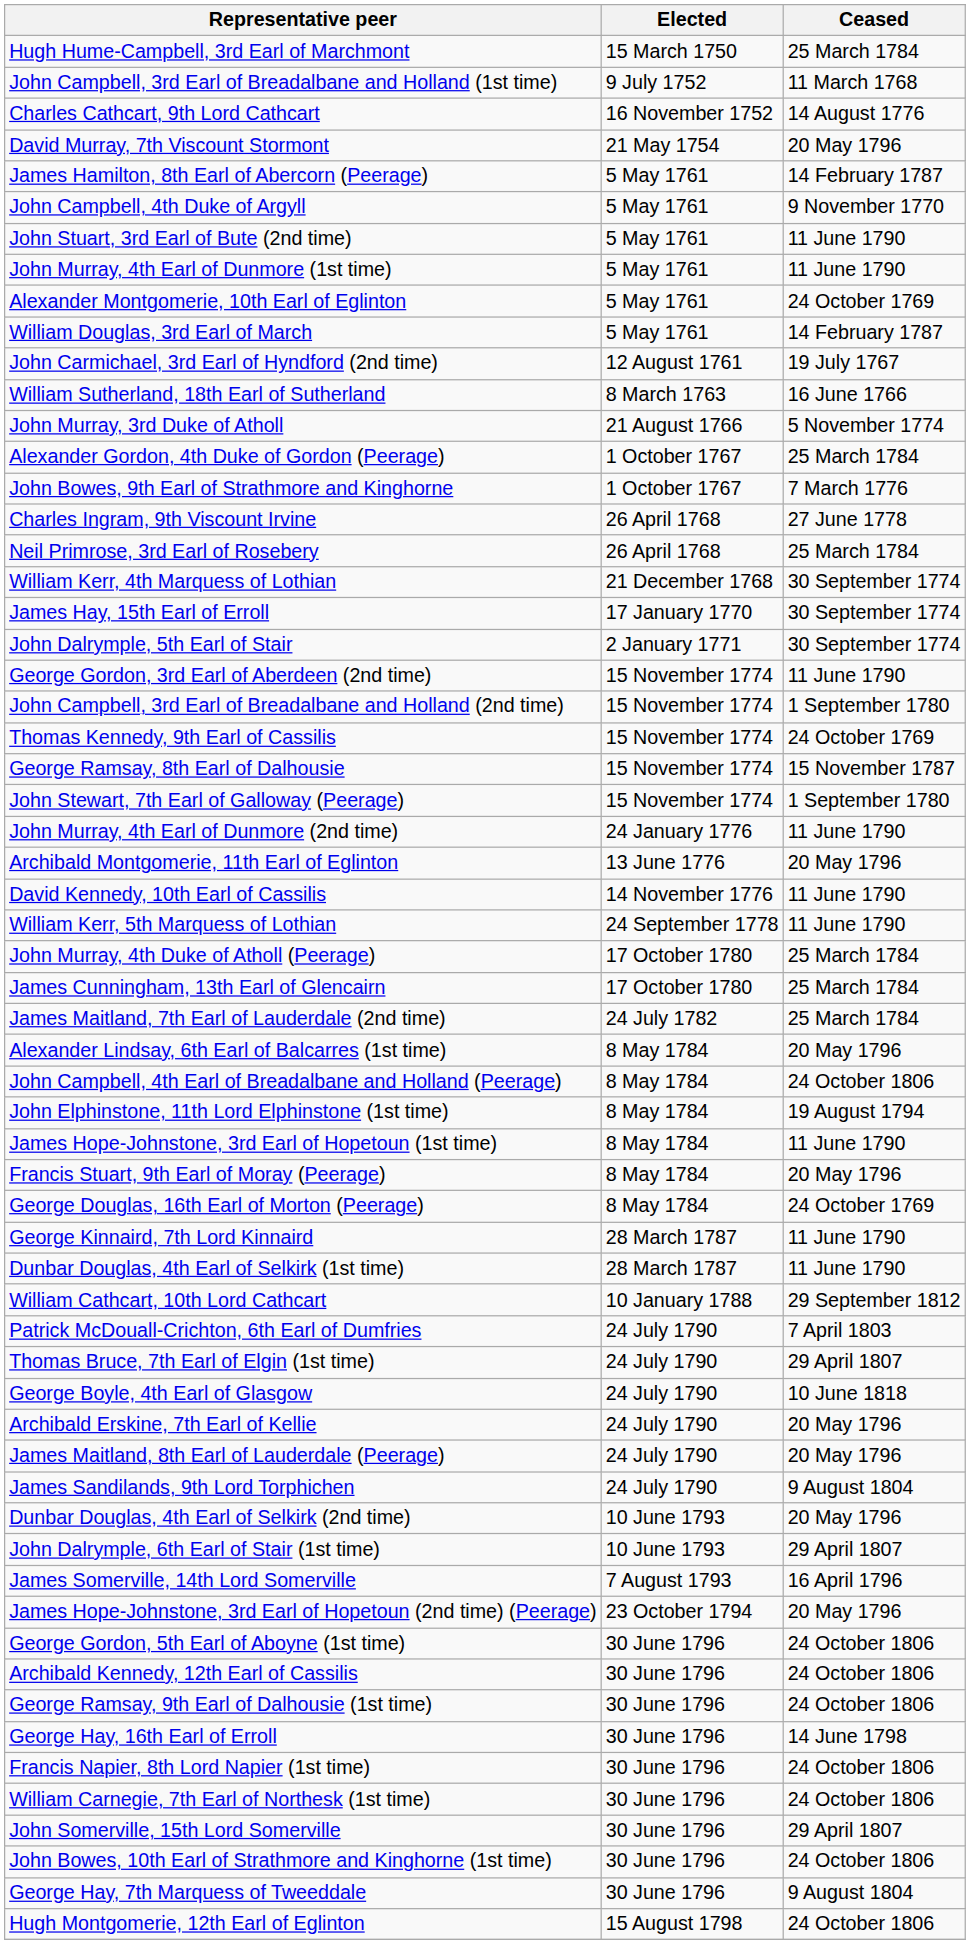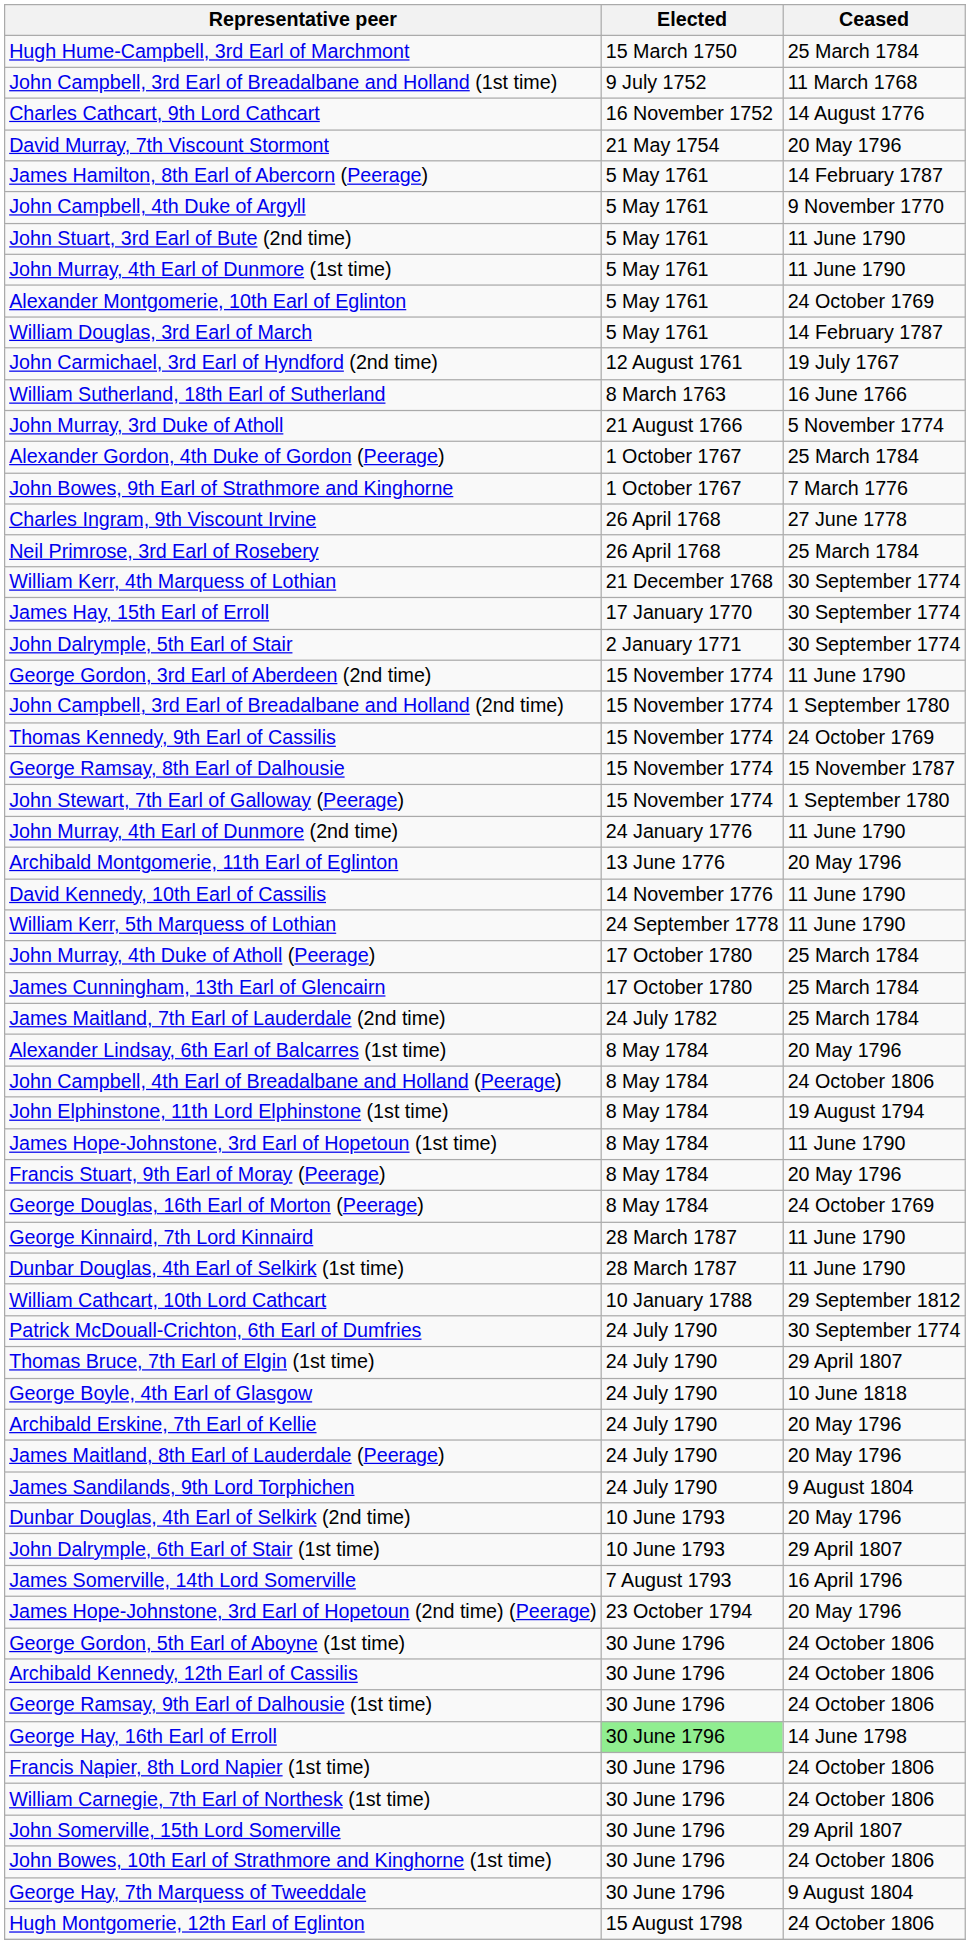 <table class="sortable wikitable">
 <tr>
 <th scope="col">Representative peer</th>
 <th scope="col">Elected</th>
 <th scope="col">Ceased</th>
 </tr>
 <tr>
 <td><a href='#'>Hugh Hume-Campbell, 3rd Earl of Marchmont</a></td>
 <td>15 March 1750</td>
 <td>25 March 1784</td>
 </tr>
 <tr>
 <td><a href='#'>John Campbell, 3rd Earl of Breadalbane and Holland</a> (1st time)</td>
 <td>9 July 1752</td>
 <td>11 March 1768</td>
 </tr>
 <tr>
 <td><a href='#'>Charles Cathcart, 9th Lord Cathcart</a></td>
 <td>16 November 1752</td>
 <td>14 August 1776</td>
 </tr>
 <tr>
 <td><a href='#'>David Murray, 7th Viscount Stormont</a></td>
 <td>21 May 1754</td>
 <td>20 May 1796</td>
 </tr>
 <tr>
 <td><a href='#'>James Hamilton, 8th Earl of Abercorn</a> (<a href='#'>Peerage</a>)</td>
 <td>5 May 1761</td>
 <td>14 February 1787</td>
 </tr>
 <tr>
 <td><a href='#'>John Campbell, 4th Duke of Argyll</a></td>
 <td>5 May 1761</td>
 <td>9 November 1770</td>
 </tr>
 <tr>
 <td><a href='#'>John Stuart, 3rd Earl of Bute</a> (2nd time)</td>
 <td>5 May 1761</td>
 <td>11 June 1790</td>
 </tr>
 <tr>
 <td><a href='#'>John Murray, 4th Earl of Dunmore</a> (1st time)</td>
 <td>5 May 1761</td>
 <td>11 June 1790</td>
 </tr>
 <tr>
 <td><a href='#'>Alexander Montgomerie, 10th Earl of Eglinton</a></td>
 <td>5 May 1761</td>
 <td>24 October 1769</td>
 </tr>
 <tr>
 <td><a href='#'>William Douglas, 3rd Earl of March</a></td>
 <td>5 May 1761</td>
 <td>14 February 1787</td>
 </tr>
 <tr>
 <td><a href='#'>John Carmichael, 3rd Earl of Hyndford</a> (2nd time)</td>
 <td>12 August 1761</td>
 <td>19 July 1767</td>
 </tr>
 <tr>
 <td><a href='#'>William Sutherland, 18th Earl of Sutherland</a></td>
 <td>8 March 1763</td>
 <td>16 June 1766</td>
 </tr>
 <tr>
 <td><a href='#'>John Murray, 3rd Duke of Atholl</a></td>
 <td>21 August 1766</td>
 <td>5 November 1774</td>
 </tr>
 <tr>
 <td><a href='#'>Alexander Gordon, 4th Duke of Gordon</a> (<a href='#'>Peerage</a>)</td>
 <td>1 October 1767</td>
 <td>25 March 1784</td>
 </tr>
 <tr>
 <td><a href='#'>John Bowes, 9th Earl of Strathmore and Kinghorne</a></td>
 <td>1 October 1767</td>
 <td>7 March 1776</td>
 </tr>
 <tr>
 <td><a href='#'>Charles Ingram, 9th Viscount Irvine</a></td>
 <td>26 April 1768</td>
 <td>27 June 1778</td>
 </tr>
 <tr>
 <td><a href='#'>Neil Primrose, 3rd Earl of Rosebery</a></td>
 <td>26 April 1768</td>
 <td>25 March 1784</td>
 </tr>
 <tr>
 <td><a href='#'>William Kerr, 4th Marquess of Lothian</a></td>
 <td>21 December 1768</td>
 <td>30 September 1774</td>
 </tr>
 <tr>
 <td><a href='#'>James Hay, 15th Earl of Erroll</a></td>
 <td>17 January 1770</td>
 <td>30 September 1774</td>
 </tr>
 <tr>
 <td><a href='#'>John Dalrymple, 5th Earl of Stair</a></td>
 <td>2 January 1771</td>
 <td>30 September 1774</td>
 </tr>
 <tr>
 <td><a href='#'>George Gordon, 3rd Earl of Aberdeen</a> (2nd time)</td>
 <td>15 November 1774</td>
 <td>11 June 1790</td>
 </tr>
 <tr>
 <td><a href='#'>John Campbell, 3rd Earl of Breadalbane and Holland</a> (2nd time)</td>
 <td>15 November 1774</td>
 <td>1 September 1780</td>
 </tr>
 <tr>
 <td><a href='#'>Thomas Kennedy, 9th Earl of Cassilis</a></td>
 <td>15 November 1774</td>
 <td>24 October 1769</td>
 </tr>
 <tr>
 <td><a href='#'>George Ramsay, 8th Earl of Dalhousie</a></td>
 <td>15 November 1774</td>
 <td>15 November 1787</td>
 </tr>
 <tr>
 <td><a href='#'>John Stewart, 7th Earl of Galloway</a> (<a href='#'>Peerage</a>)</td>
 <td>15 November 1774</td>
 <td>1 September 1780</td>
 </tr>
 <tr>
 <td><a href='#'>John Murray, 4th Earl of Dunmore</a> (2nd time)</td>
 <td>24 January 1776</td>
 <td>11 June 1790</td>
 </tr>
 <tr>
 <td><a href='#'>Archibald Montgomerie, 11th Earl of Eglinton</a></td>
 <td>13 June 1776</td>
 <td>20 May 1796</td>
 </tr>
 <tr>
 <td><a href='#'>David Kennedy, 10th Earl of Cassilis</a></td>
 <td>14 November 1776</td>
 <td>11 June 1790</td>
 </tr>
 <tr>
 <td><a href='#'>William Kerr, 5th Marquess of Lothian</a></td>
 <td>24 September 1778</td>
 <td>11 June 1790</td>
 </tr>
 <tr>
 <td><a href='#'>John Murray, 4th Duke of Atholl</a> (<a href='#'>Peerage</a>)</td>
 <td>17 October 1780</td>
 <td>25 March 1784</td>
 </tr>
 <tr>
 <td><a href='#'>James Cunningham, 13th Earl of Glencairn</a></td>
 <td>17 October 1780</td>
 <td>25 March 1784</td>
 </tr>
 <tr>
 <td><a href='#'>James Maitland, 7th Earl of Lauderdale</a> (2nd time)</td>
 <td>24 July 1782</td>
 <td>25 March 1784</td>
 </tr>
 <tr>
 <td><a href='#'>Alexander Lindsay, 6th Earl of Balcarres</a> (1st time)</td>
 <td>8 May 1784</td>
 <td>20 May 1796</td>
 </tr>
 <tr>
 <td><a href='#'>John Campbell, 4th Earl of Breadalbane and Holland</a> (<a href='#'>Peerage</a>)</td>
 <td>8 May 1784</td>
 <td>24 October 1806</td>
 </tr>
 <tr>
 <td><a href='#'>John Elphinstone, 11th Lord Elphinstone</a> (1st time)</td>
 <td>8 May 1784</td>
 <td>19 August 1794</td>
 </tr>
 <tr>
 <td><a href='#'>James Hope-Johnstone, 3rd Earl of Hopetoun</a> (1st time)</td>
 <td>8 May 1784</td>
 <td>11 June 1790</td>
 </tr>
 <tr>
 <td><a href='#'>Francis Stuart, 9th Earl of Moray</a> (<a href='#'>Peerage</a>)</td>
 <td>8 May 1784</td>
 <td>20 May 1796</td>
 </tr>
 <tr>
 <td><a href='#'>George Douglas, 16th Earl of Morton</a> (<a href='#'>Peerage</a>)</td>
 <td>8 May 1784</td>
 <td>24 October 1769</td>
 </tr>
 <tr>
 <td><a href='#'>George Kinnaird, 7th Lord Kinnaird</a></td>
 <td>28 March 1787</td>
 <td>11 June 1790</td>
 </tr>
 <tr>
 <td><a href='#'>Dunbar Douglas, 4th Earl of Selkirk</a> (1st time)</td>
 <td>28 March 1787</td>
 <td>11 June 1790</td>
 </tr>
 <tr>
 <td><a href='#'>William Cathcart, 10th Lord Cathcart</a></td>
 <td>10 January 1788</td>
 <td>29 September 1812</td>
 </tr>
 <tr>
 <td><a href='#'>Patrick McDouall-Crichton, 6th Earl of Dumfries</a></td>
 <td>24 July 1790</td>
-<td>7 April 1803</td>
+<td>30 September 1774</td>
 </tr>
 <tr>
 <td><a href='#'>Thomas Bruce, 7th Earl of Elgin</a> (1st time)</td>
 <td>24 July 1790</td>
 <td>29 April 1807</td>
 </tr>
 <tr>
 <td><a href='#'>George Boyle, 4th Earl of Glasgow</a></td>
 <td>24 July 1790</td>
 <td>10 June 1818</td>
 </tr>
 <tr>
 <td><a href='#'>Archibald Erskine, 7th Earl of Kellie</a></td>
 <td>24 July 1790</td>
 <td>20 May 1796</td>
 </tr>
 <tr>
 <td><a href='#'>James Maitland, 8th Earl of Lauderdale</a> (<a href='#'>Peerage</a>)</td>
 <td>24 July 1790</td>
 <td>20 May 1796</td>
 </tr>
 <tr>
 <td><a href='#'>James Sandilands, 9th Lord Torphichen</a></td>
 <td>24 July 1790</td>
 <td>9 August 1804</td>
 </tr>
 <tr>
 <td><a href='#'>Dunbar Douglas, 4th Earl of Selkirk</a> (2nd time)</td>
 <td>10 June 1793</td>
 <td>20 May 1796</td>
 </tr>
 <tr>
 <td><a href='#'>John Dalrymple, 6th Earl of Stair</a> (1st time)</td>
 <td>10 June 1793</td>
 <td>29 April 1807</td>
 </tr>
 <tr>
 <td><a href='#'>James Somerville, 14th Lord Somerville</a></td>
 <td>7 August 1793</td>
 <td>16 April 1796</td>
 </tr>
 <tr>
 <td><a href='#'>James Hope-Johnstone, 3rd Earl of Hopetoun</a> (2nd time) (<a href='#'>Peerage</a>)</td>
 <td>23 October 1794</td>
 <td>20 May 1796</td>
 </tr>
 <tr>
 <td><a href='#'>George Gordon, 5th Earl of Aboyne</a> (1st time)</td>
 <td>30 June 1796</td>
 <td>24 October 1806</td>
 </tr>
 <tr>
 <td><a href='#'>Archibald Kennedy, 12th Earl of Cassilis</a></td>
 <td>30 June 1796</td>
 <td>24 October 1806</td>
 </tr>
 <tr>
 <td><a href='#'>George Ramsay, 9th Earl of Dalhousie</a> (1st time)</td>
 <td>30 June 1796</td>
 <td>24 October 1806</td>
 </tr>
 <tr>
 <td><a href='#'>George Hay, 16th Earl of Erroll</a></td>
-<td>30 June 1796</td>
+<td style="background: lightgreen;">30 June 1796</td>
 <td>14 June 1798</td>
 </tr>
 <tr>
 <td><a href='#'>Francis Napier, 8th Lord Napier</a> (1st time)</td>
 <td>30 June 1796</td>
 <td>24 October 1806</td>
 </tr>
 <tr>
 <td><a href='#'>William Carnegie, 7th Earl of Northesk</a> (1st time)</td>
 <td>30 June 1796</td>
 <td>24 October 1806</td>
 </tr>
 <tr>
 <td><a href='#'>John Somerville, 15th Lord Somerville</a></td>
 <td>30 June 1796</td>
 <td>29 April 1807</td>
 </tr>
 <tr>
 <td><a href='#'>John Bowes, 10th Earl of Strathmore and Kinghorne</a> (1st time)</td>
 <td>30 June 1796</td>
 <td>24 October 1806</td>
 </tr>
 <tr>
 <td><a href='#'>George Hay, 7th Marquess of Tweeddale</a></td>
 <td>30 June 1796</td>
 <td>9 August 1804</td>
 </tr>
 <tr>
 <td><a href='#'>Hugh Montgomerie, 12th Earl of Eglinton</a></td>
 <td>15 August 1798</td>
 <td>24 October 1806</td>
 </tr>
 <tr>
 </tr>
 </table>
